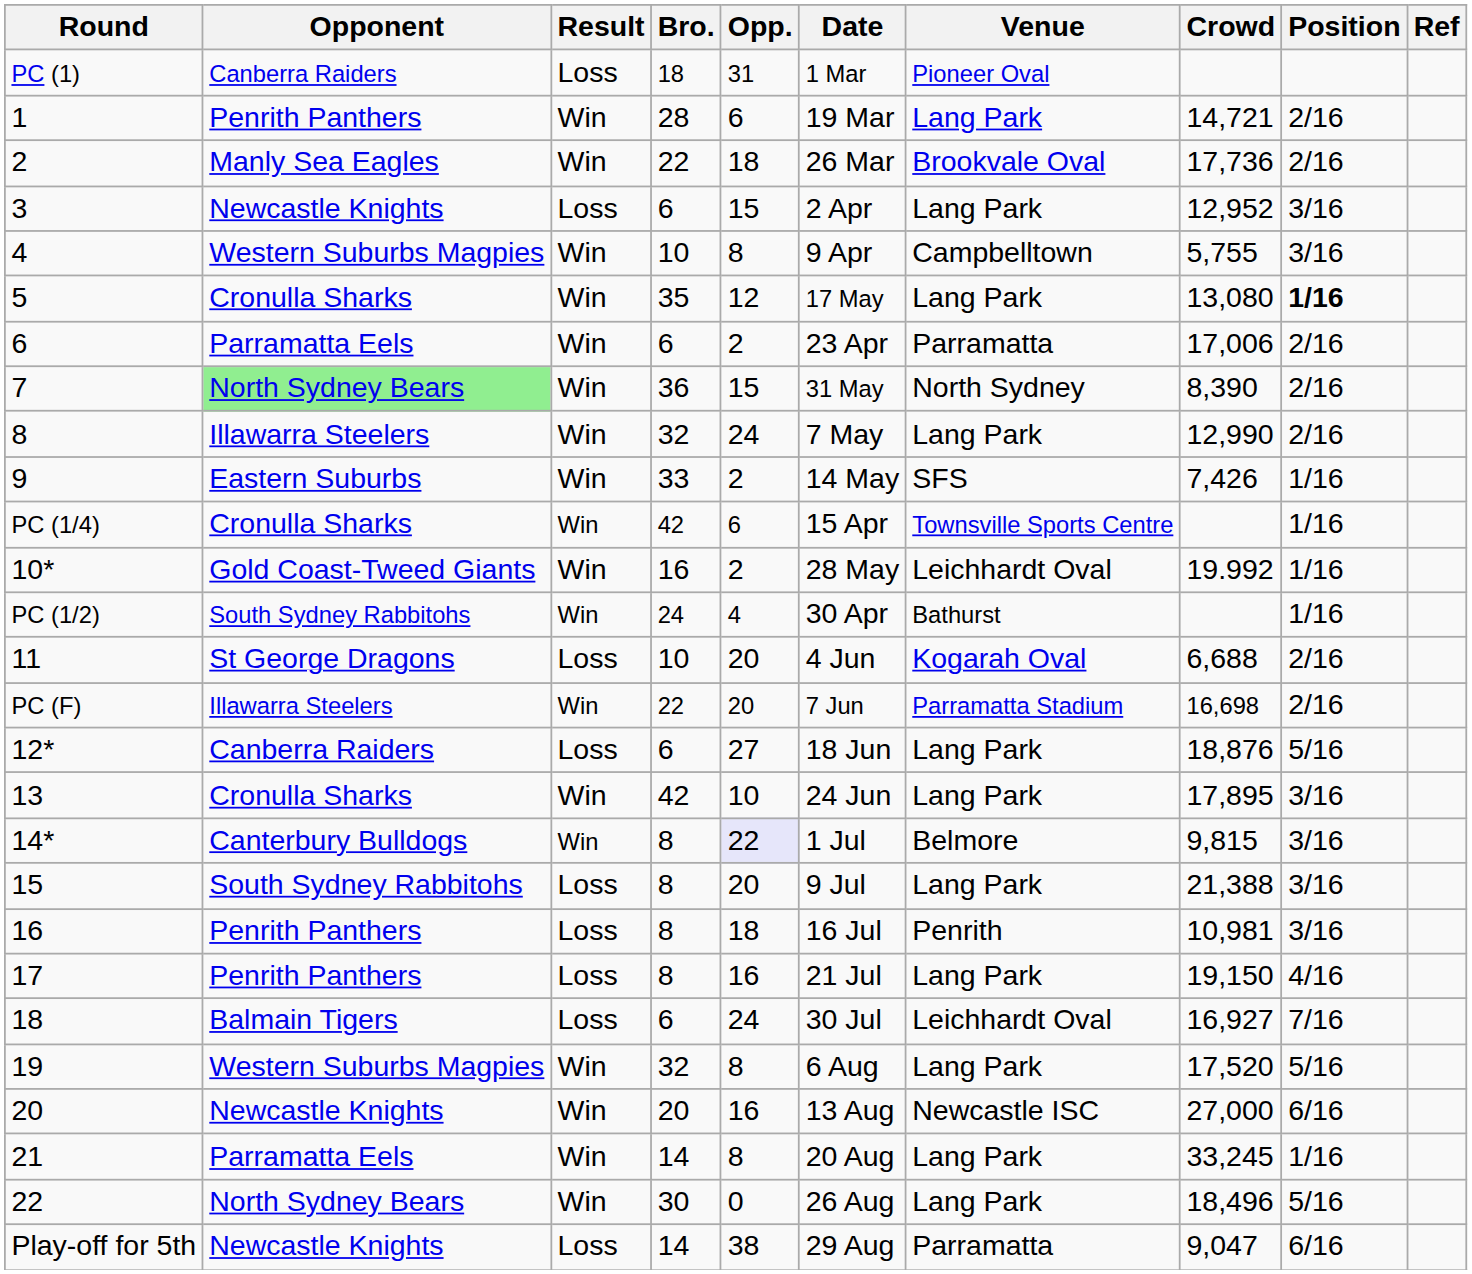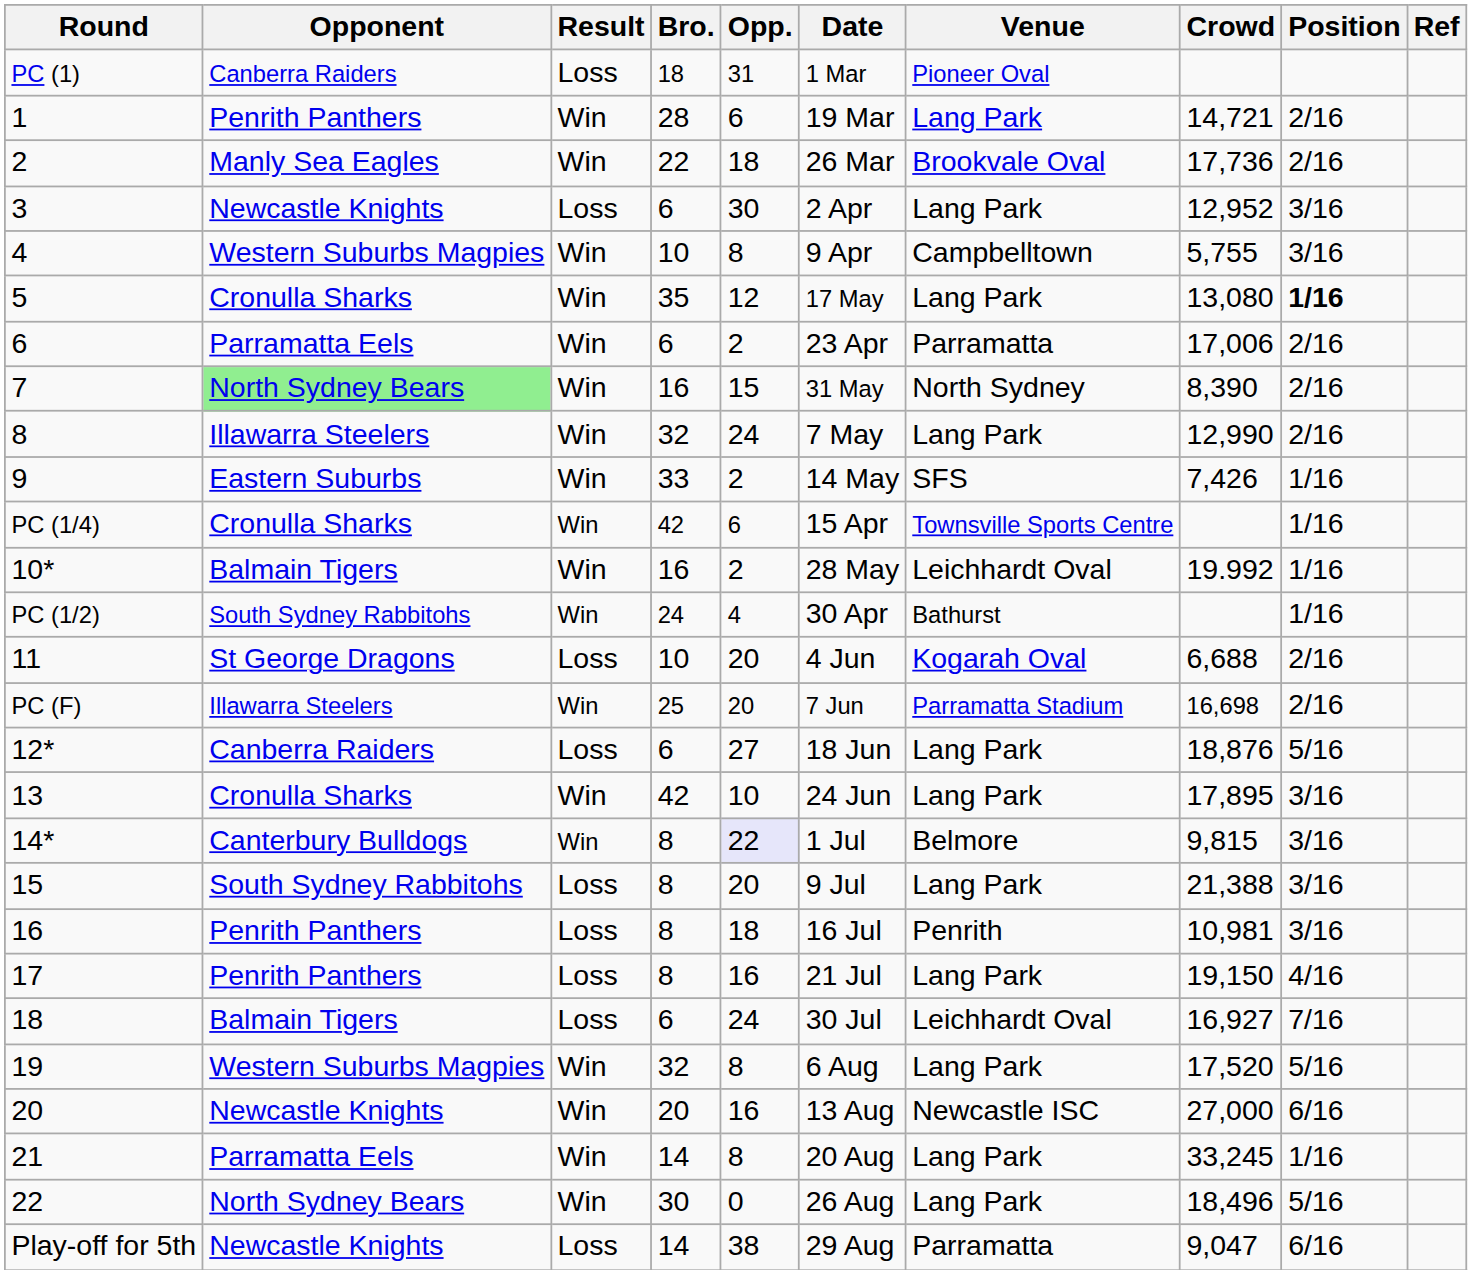 <table class="wikitable" style="text-align:left;">
 <tr>
 <th>Round</th>
 <th>Opponent</th>
 <th>Result</th>
 <th>Bro.</th>
 <th>Opp.</th>
 <th>Date</th>
 <th>Venue</th>
 <th>Crowd</th>
 <th>Position</th>
 <th>Ref</th>
 </tr>
 <tr>
 <td><small><a href='#'>PC</a> (1)</small></td>
 <td><small><a href='#'>Canberra Raiders</a></small></td>
 <td>Loss</td>
 <td><small>18</small></td>
 <td><small>31</small></td>
 <td><small>1 Mar</small></td>
 <td><small><a href='#'>Pioneer Oval</a></small></td>
 <td></td>
 <td></td>
 <td></td>
 </tr>
 <tr>
 <td>1</td>
 <td><a href='#'>Penrith Panthers</a></td>
 <td>Win</td>
 <td>28</td>
 <td>6</td>
 <td>19 Mar</td>
 <td><a href='#'>Lang Park</a></td>
 <td>14,721</td>
 <td>2/16</td>
 <td></td>
 </tr>
 <tr>
 <td>2</td>
 <td><a href='#'>Manly Sea Eagles</a></td>
 <td>Win</td>
 <td>22</td>
 <td>18</td>
 <td>26 Mar</td>
 <td><a href='#'>Brookvale Oval</a></td>
 <td>17,736</td>
 <td>2/16</td>
 <td></td>
 </tr>
 <tr>
 <td>3</td>
 <td><a href='#'>Newcastle Knights</a></td>
 <td>Loss</td>
 <td>6</td>
-<td>15</td>
+<td>30</td>
 <td>2 Apr</td>
 <td>Lang Park</td>
 <td>12,952</td>
 <td>3/16</td>
 <td></td>
 </tr>
 <tr>
 <td>4</td>
 <td><a href='#'>Western Suburbs Magpies</a></td>
 <td>Win</td>
 <td>10</td>
 <td>8</td>
 <td>9 Apr</td>
 <td>Campbelltown</td>
 <td>5,755</td>
 <td>3/16</td>
 <td></td>
 </tr>
 <tr>
 <td>5</td>
 <td><a href='#'>Cronulla Sharks</a></td>
 <td>Win</td>
 <td>35</td>
 <td>12</td>
 <td><small>17 May</small></td>
 <td>Lang Park</td>
 <td>13,080</td>
 <td><strong>1/16</strong></td>
 <td></td>
 </tr>
 <tr>
 <td>6</td>
 <td><a href='#'>Parramatta Eels</a></td>
 <td>Win</td>
 <td>6</td>
 <td>2</td>
 <td>23 Apr</td>
 <td>Parramatta</td>
 <td>17,006</td>
 <td>2/16</td>
 <td></td>
 </tr>
 <tr>
 <td>7</td>
 <td style="background: lightgreen;"><a href='#'>North Sydney Bears</a></td>
 <td>Win</td>
-<td>36</td>
+<td>16</td>
 <td>15</td>
 <td><small>31 May</small></td>
 <td>North Sydney</td>
 <td>8,390</td>
 <td>2/16</td>
 <td></td>
 </tr>
 <tr>
 <td>8</td>
 <td><a href='#'>Illawarra Steelers</a></td>
 <td>Win</td>
 <td>32</td>
 <td>24</td>
 <td>7 May</td>
 <td>Lang Park</td>
 <td>12,990</td>
 <td>2/16</td>
 <td></td>
 </tr>
 <tr>
 <td>9</td>
 <td><a href='#'>Eastern Suburbs</a></td>
 <td>Win</td>
 <td>33</td>
 <td>2</td>
 <td>14 May</td>
 <td>SFS</td>
 <td>7,426</td>
 <td>1/16</td>
 <td></td>
 </tr>
 <tr>
 <td><small>PC (1/4)</small></td>
 <td><a href='#'>Cronulla Sharks</a></td>
 <td><small>Win</small></td>
 <td><small>42</small></td>
 <td><small>6</small></td>
 <td>15 Apr</td>
 <td><small><a href='#'>Townsville Sports Centre</a></small></td>
 <td></td>
 <td>1/16</td>
 <td></td>
 </tr>
 <tr>
 <td>10*</td>
-<td><a href='#'>Gold Coast-Tweed Giants</a></td>
+<td><a href='#'>Balmain Tigers</a></td>
 <td>Win</td>
 <td>16</td>
 <td>2</td>
 <td>28 May</td>
 <td>Leichhardt Oval</td>
 <td>19.992</td>
 <td>1/16</td>
 <td></td>
 </tr>
 <tr>
 <td><small>PC (1/2)</small></td>
 <td><small><a href='#'>South Sydney Rabbitohs</a></small></td>
 <td><small>Win</small></td>
 <td><small>24</small></td>
 <td><small>4</small></td>
 <td>30 Apr</td>
 <td><small>Bathurst</small></td>
 <td></td>
 <td>1/16</td>
 <td></td>
 </tr>
 <tr>
 <td>11</td>
 <td><a href='#'>St George Dragons</a></td>
 <td>Loss</td>
 <td>10</td>
 <td>20</td>
 <td>4 Jun</td>
 <td><a href='#'>Kogarah Oval</a></td>
 <td>6,688</td>
 <td>2/16</td>
 <td></td>
 </tr>
 <tr>
 <td><small>PC (F)</small></td>
 <td><small><a href='#'>Illawarra Steelers</a></small></td>
 <td><small>Win</small></td>
-<td><small>22</small></td>
+<td><small>25</small></td>
 <td><small>20</small></td>
 <td><small>7 Jun</small></td>
 <td><small><a href='#'>Parramatta Stadium</a></small></td>
 <td><small>16,698</small></td>
 <td>2/16</td>
 <td></td>
 </tr>
 <tr>
 <td>12*</td>
 <td><a href='#'>Canberra Raiders</a></td>
 <td>Loss</td>
 <td>6</td>
 <td>27</td>
 <td>18 Jun</td>
 <td>Lang Park</td>
 <td>18,876</td>
 <td>5/16</td>
 <td></td>
 </tr>
 <tr>
 <td>13</td>
 <td><a href='#'>Cronulla Sharks</a></td>
 <td>Win</td>
 <td>42</td>
 <td>10</td>
 <td>24 Jun</td>
 <td>Lang Park</td>
 <td>17,895</td>
 <td>3/16</td>
 <td></td>
 </tr>
 <tr>
 <td>14*</td>
 <td><a href='#'>Canterbury Bulldogs</a></td>
 <td><small>Win</small></td>
 <td>8</td>
 <td style="background: lavender;">22</td>
 <td>1 Jul</td>
 <td>Belmore</td>
 <td>9,815</td>
 <td>3/16</td>
 <td></td>
 </tr>
 <tr>
 <td>15</td>
 <td><a href='#'>South Sydney Rabbitohs</a></td>
 <td>Loss</td>
 <td>8</td>
 <td>20</td>
 <td>9 Jul</td>
 <td>Lang Park</td>
 <td>21,388</td>
 <td>3/16</td>
 <td></td>
 </tr>
 <tr>
 <td>16</td>
 <td><a href='#'>Penrith Panthers</a></td>
 <td>Loss</td>
 <td>8</td>
 <td>18</td>
 <td>16 Jul</td>
 <td>Penrith</td>
 <td>10,981</td>
 <td>3/16</td>
 <td></td>
 </tr>
 <tr>
 <td>17</td>
 <td><a href='#'>Penrith Panthers</a></td>
 <td>Loss</td>
 <td>8</td>
 <td>16</td>
 <td>21 Jul</td>
 <td>Lang Park</td>
 <td>19,150</td>
 <td>4/16</td>
 <td></td>
 </tr>
 <tr>
 <td>18</td>
 <td><a href='#'>Balmain Tigers</a></td>
 <td>Loss</td>
 <td>6</td>
 <td>24</td>
 <td>30 Jul</td>
 <td>Leichhardt Oval</td>
 <td>16,927</td>
 <td>7/16</td>
 <td></td>
 </tr>
 <tr>
 <td>19</td>
 <td><a href='#'>Western Suburbs Magpies</a></td>
 <td>Win</td>
 <td>32</td>
 <td>8</td>
 <td>6 Aug</td>
 <td>Lang Park</td>
 <td>17,520</td>
 <td>5/16</td>
 <td></td>
 </tr>
 <tr>
 <td>20</td>
 <td><a href='#'>Newcastle Knights</a></td>
 <td>Win</td>
 <td>20</td>
 <td>16</td>
 <td>13 Aug</td>
 <td>Newcastle ISC</td>
 <td>27,000</td>
 <td>6/16</td>
 <td></td>
 </tr>
 <tr>
 <td>21</td>
 <td><a href='#'>Parramatta Eels</a></td>
 <td>Win</td>
 <td>14</td>
 <td>8</td>
 <td>20 Aug</td>
 <td>Lang Park</td>
 <td>33,245</td>
 <td>1/16</td>
 <td></td>
 </tr>
 <tr>
 <td>22</td>
 <td><a href='#'>North Sydney Bears</a></td>
 <td>Win</td>
 <td>30</td>
 <td>0</td>
 <td>26 Aug</td>
 <td>Lang Park</td>
 <td>18,496</td>
 <td>5/16</td>
 <td></td>
 </tr>
 <tr>
 <td>Play-off for 5th</td>
 <td><a href='#'>Newcastle Knights</a></td>
 <td>Loss</td>
 <td>14</td>
 <td>38</td>
 <td>29 Aug</td>
 <td>Parramatta</td>
 <td>9,047</td>
 <td>6/16</td>
 <td></td>
 </tr>
 <tr>
 </tr>
 </table>
